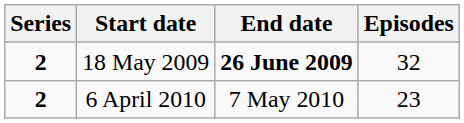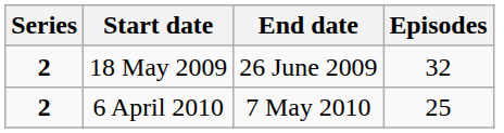 <table class="wikitable" style="text-align:center;">
 <tr>
 <th>Series</th>
 <th>Start date</th>
 <th>End date</th>
 <th>Episodes</th>
 </tr>
 <tr>
 <td><strong>2</strong></td>
 <td>18 May 2009</td>
-<td><strong>26 June 2009</strong></td>
+<td>26 June 2009</td>
 <td>32</td>
 </tr>
 <tr>
 <td><strong>2</strong></td>
 <td>6 April 2010</td>
 <td>7 May 2010</td>
-<td>23</td>
+<td>25</td>
 </tr>
 </table>
